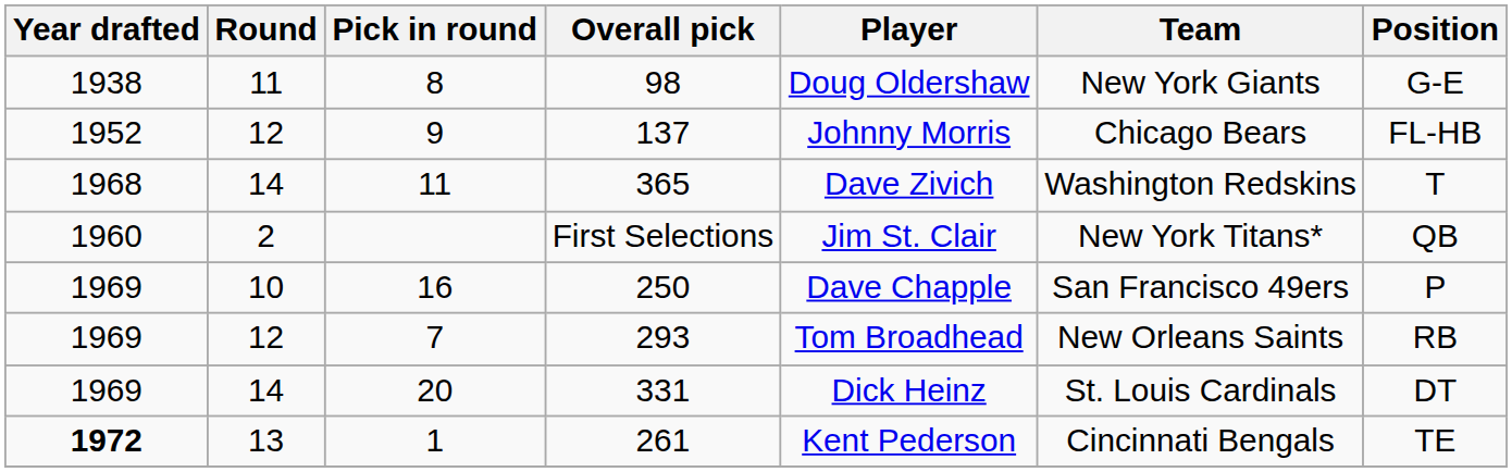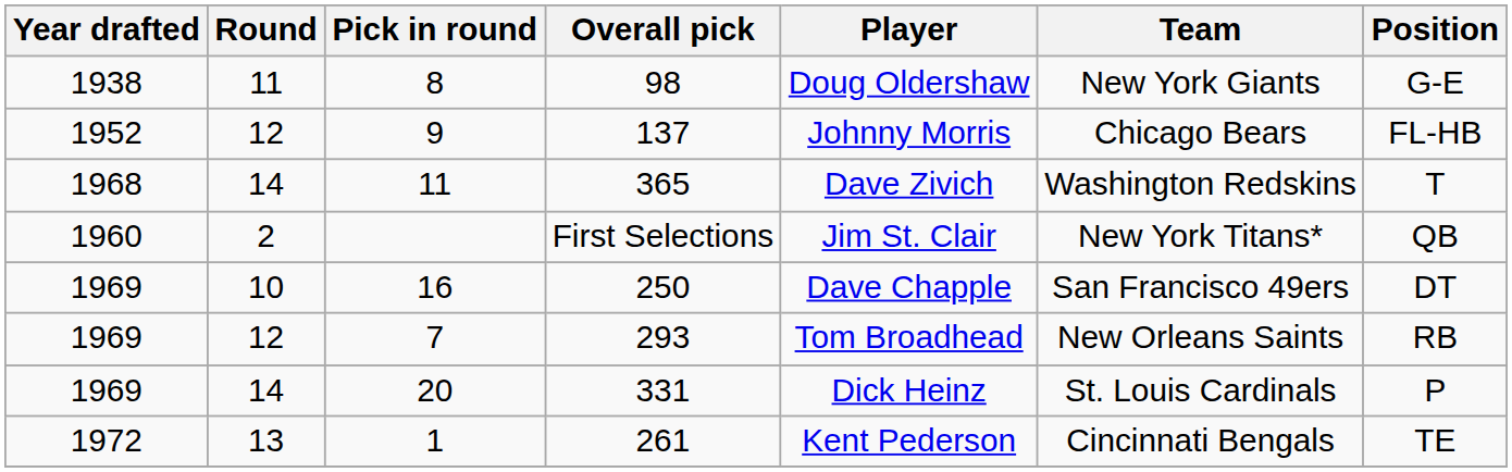 <table class="wikitable" style="text-align: center;">
 <tr>
 <th>Year drafted</th>
 <th>Round</th>
 <th>Pick in round</th>
 <th>Overall pick</th>
 <th>Player</th>
 <th>Team</th>
 <th>Position</th>
 </tr>
 <tr>
 <td>1938</td>
 <td>11</td>
 <td>8</td>
 <td>98</td>
 <td><a href='#'>Doug Oldershaw</a></td>
 <td>New York Giants</td>
 <td>G-E</td>
 </tr>
 <tr>
 <td>1952</td>
 <td>12</td>
 <td>9</td>
 <td>137</td>
 <td><a href='#'>Johnny Morris</a></td>
 <td>Chicago Bears</td>
 <td>FL-HB</td>
 </tr>
 <tr>
 <td>1968</td>
 <td>14</td>
 <td>11</td>
 <td>365</td>
 <td><a href='#'>Dave Zivich</a></td>
 <td>Washington Redskins</td>
 <td>T</td>
 </tr>
 <tr>
 <td>1960</td>
 <td>2</td>
 <td></td>
 <td>First Selections</td>
 <td><a href='#'>Jim St. Clair</a></td>
 <td>New York Titans*</td>
 <td>QB</td>
 </tr>
 <tr>
 <td>1969</td>
 <td>10</td>
 <td>16</td>
 <td>250</td>
 <td><a href='#'>Dave Chapple</a></td>
 <td>San Francisco 49ers</td>
-<td>P</td>
+<td>DT</td>
 </tr>
 <tr>
 <td>1969</td>
 <td>12</td>
 <td>7</td>
 <td>293</td>
 <td><a href='#'>Tom Broadhead</a></td>
 <td>New Orleans Saints</td>
 <td>RB</td>
 </tr>
 <tr>
 <td>1969</td>
 <td>14</td>
 <td>20</td>
 <td>331</td>
 <td><a href='#'>Dick Heinz</a></td>
 <td>St. Louis Cardinals</td>
-<td>DT</td>
+<td>P</td>
 </tr>
 <tr>
-<td><strong>1972</strong></td>
+<td>1972</td>
 <td>13</td>
 <td>1</td>
 <td>261</td>
 <td><a href='#'>Kent Pederson</a></td>
 <td>Cincinnati Bengals</td>
 <td>TE</td>
 </tr>
 <tr>
 </tr>
 </table>
